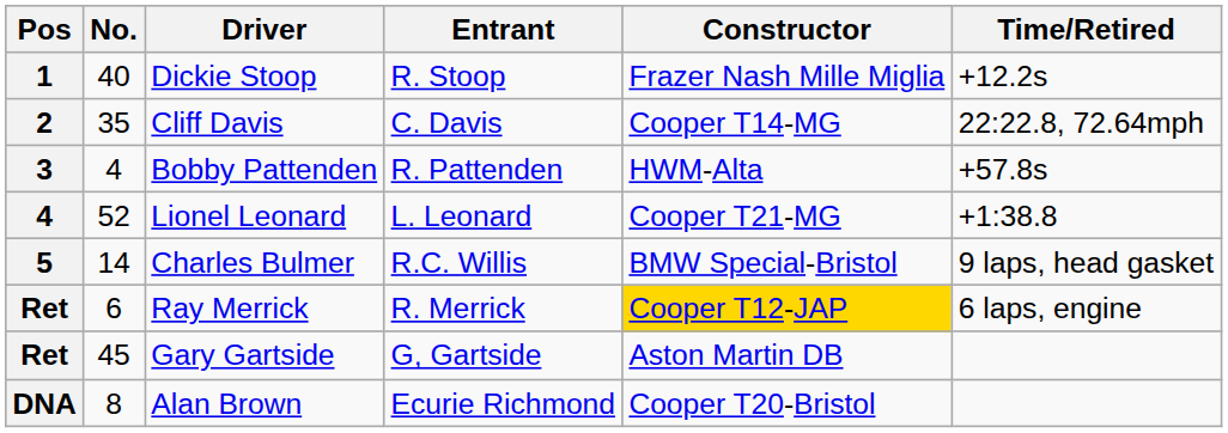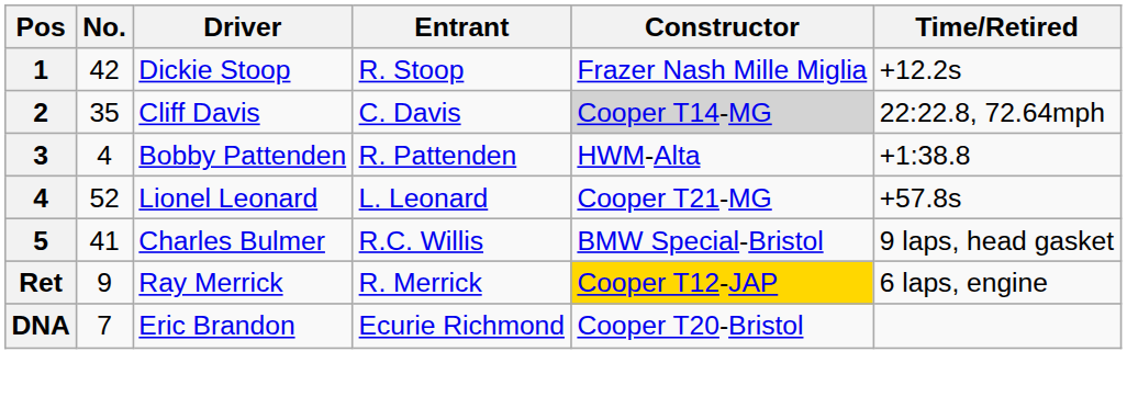 <table class="wikitable" style="font-size: 95%;">
 <tr>
 <th>Pos</th>
 <th>No.</th>
 <th>Driver</th>
 <th>Entrant</th>
 <th>Constructor</th>
 <th>Time/Retired</th>
 </tr>
 <tr>
 <th>1</th>
-<td style="text-align:center">40</td>
+<td style="text-align:center">42</td>
 <td> <a href='#'>Dickie Stoop</a></td>
 <td><a href='#'>R. Stoop</a></td>
 <td><a href='#'>Frazer Nash Mille Miglia</a></td>
 <td>+12.2s</td>
 </tr>
 <tr>
 <th>2</th>
 <td style="text-align:center">35</td>
 <td> <a href='#'>Cliff Davis</a></td>
 <td><a href='#'>C. Davis</a></td>
-<td><a href='#'>Cooper T14</a>-<a href='#'>MG</a></td>
+<td style="background: lightgrey;"><a href='#'>Cooper T14</a>-<a href='#'>MG</a></td>
 <td>22:22.8, 72.64mph</td>
 </tr>
 <tr>
 <th>3</th>
 <td style="text-align:center">4</td>
 <td> <a href='#'>Bobby Pattenden</a></td>
 <td><a href='#'>R. Pattenden</a></td>
 <td><a href='#'>HWM</a>-<a href='#'>Alta</a></td>
-<td>+57.8s</td>
+<td>+1:38.8</td>
 </tr>
 <tr>
 <th>4</th>
 <td style="text-align:center">52</td>
 <td> <a href='#'>Lionel Leonard</a></td>
 <td><a href='#'>L. Leonard</a></td>
 <td><a href='#'>Cooper T21</a>-<a href='#'>MG</a></td>
-<td>+1:38.8</td>
+<td>+57.8s</td>
 </tr>
 <tr>
 <th>5</th>
-<td style="text-align:center">14</td>
+<td style="text-align:center">41</td>
 <td> <a href='#'>Charles Bulmer</a></td>
 <td><a href='#'>R.C. Willis</a></td>
 <td><a href='#'>BMW Special</a>-<a href='#'>Bristol</a></td>
 <td>9 laps, head gasket</td>
 </tr>
 <tr>
 <th>Ret</th>
-<td style="text-align:center">6</td>
+<td style="text-align:center">9</td>
 <td> <a href='#'>Ray Merrick</a></td>
 <td><a href='#'>R. Merrick</a></td>
 <td style="background: gold;"><a href='#'>Cooper T12</a>-<a href='#'>JAP</a></td>
 <td>6 laps, engine</td>
 </tr>
 <tr>
-<th>Ret</th>
-<td style="text-align:center">45</td>
-<td> <a href='#'>Gary Gartside</a></td>
-<td><a href='#'>G, Gartside</a></td>
-<td><a href='#'>Aston Martin DB</a></td>
-<td></td>
-</tr>
-<tr>
 <th>DNA</th>
-<td style="text-align:center">8</td>
-<td> <a href='#'>Alan Brown</a></td>
+<td style="text-align:center">7</td>
+<td> <a href='#'>Eric Brandon</a></td>
 <td><a href='#'>Ecurie Richmond</a></td>
 <td><a href='#'>Cooper T20</a>-<a href='#'>Bristol</a></td>
 <td></td>
 </tr>
 </table>
